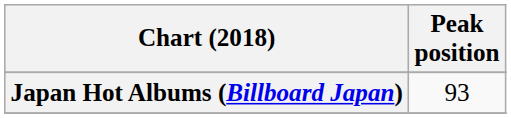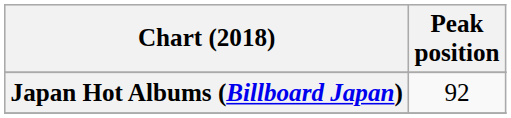 <table class="wikitable sortable plainrowheaders" style="text-align:center">
 <tr>
 <th scope="col">Chart (2018)</th>
 <th scope="col">Peak<br> position</th>
 </tr>
 <tr>
 </tr>
 <tr>
 </tr>
 <tr>
 </tr>
 <tr>
 </tr>
 <tr>
 </tr>
 <tr>
 </tr>
 <tr>
 </tr>
 <tr>
 </tr>
 <tr>
 </tr>
 <tr>
 <th scope="row">Japan Hot Albums (<em><a href='#'>Billboard Japan</a></em>)</th>
-<td>93</td>
+<td>92</td>
 </tr>
 <tr>
 </tr>
 <tr>
 </tr>
 <tr>
 </tr>
 <tr>
 </tr>
 <tr>
 </tr>
 <tr>
 </tr>
 <tr>
 </tr>
 </table>
